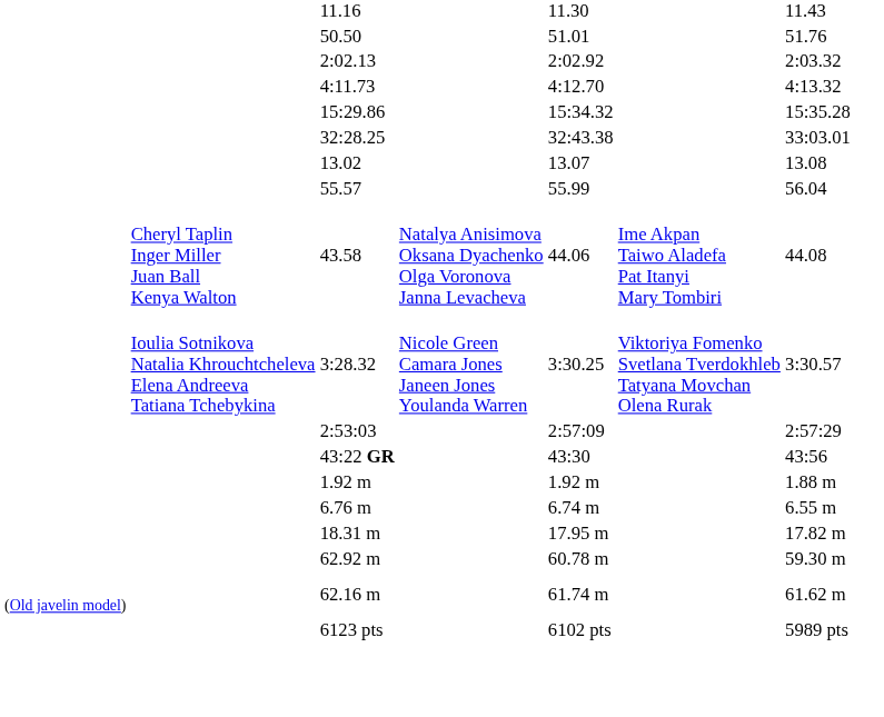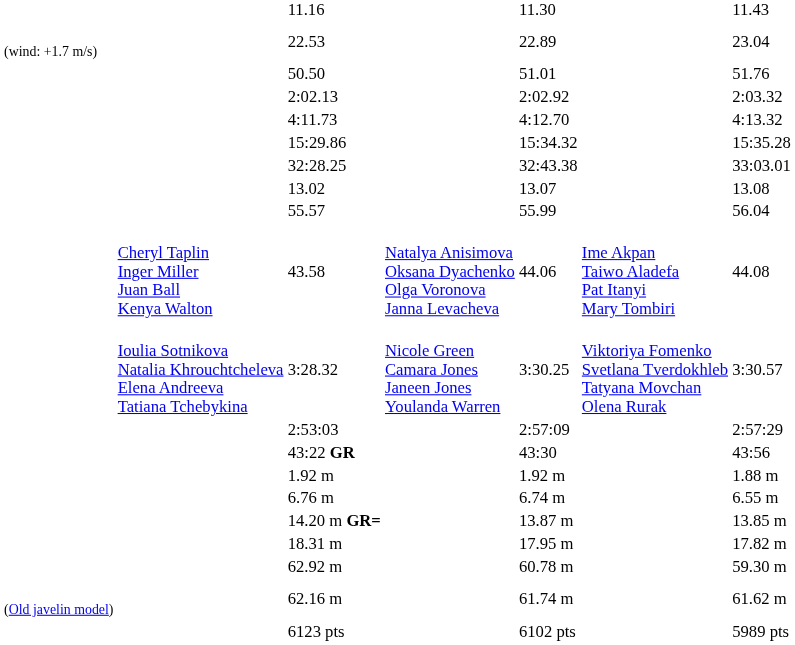 <table>
 <tr>
 <td></td>
 <td></td>
 <td>11.16</td>
 <td></td>
 <td>11.30</td>
 <td></td>
 <td>11.43</td>
+</tr>
+<tr>
+<td><br><small>(wind: +1.7 m/s)</small></td>
+<td></td>
+<td>22.53</td>
+<td></td>
+<td>22.89</td>
+<td></td>
+<td>23.04</td>
 </tr>
 <tr>
 <td></td>
 <td></td>
 <td>50.50</td>
 <td></td>
 <td>51.01</td>
 <td></td>
 <td>51.76</td>
 </tr>
 <tr>
 <td></td>
 <td></td>
 <td>2:02.13</td>
 <td></td>
 <td>2:02.92</td>
 <td></td>
 <td>2:03.32</td>
 </tr>
 <tr>
 <td></td>
 <td></td>
 <td>4:11.73</td>
 <td></td>
 <td>4:12.70</td>
 <td></td>
 <td>4:13.32</td>
 </tr>
 <tr>
 <td></td>
 <td></td>
 <td>15:29.86</td>
 <td></td>
 <td>15:34.32</td>
 <td></td>
 <td>15:35.28</td>
 </tr>
 <tr>
 <td></td>
 <td></td>
 <td>32:28.25</td>
 <td></td>
 <td>32:43.38</td>
 <td></td>
 <td>33:03.01</td>
 </tr>
 <tr>
 <td></td>
 <td></td>
 <td>13.02</td>
 <td></td>
 <td>13.07</td>
 <td></td>
 <td>13.08</td>
 </tr>
 <tr>
 <td></td>
 <td></td>
 <td>55.57</td>
 <td></td>
 <td>55.99</td>
 <td></td>
 <td>56.04</td>
 </tr>
 <tr>
 <td></td>
 <td><br><a href='#'>Cheryl Taplin</a><br><a href='#'>Inger Miller</a><br><a href='#'>Juan Ball</a><br><a href='#'>Kenya Walton</a></td>
 <td>43.58</td>
 <td><br><a href='#'>Natalya Anisimova</a><br><a href='#'>Oksana Dyachenko</a><br><a href='#'>Olga Voronova</a><br><a href='#'>Janna Levacheva</a></td>
 <td>44.06</td>
 <td><br><a href='#'>Ime Akpan</a><br><a href='#'>Taiwo Aladefa</a><br><a href='#'>Pat Itanyi</a><br><a href='#'>Mary Tombiri</a></td>
 <td>44.08</td>
 </tr>
 <tr>
 <td></td>
 <td><br><a href='#'>Ioulia Sotnikova</a><br><a href='#'>Natalia Khrouchtcheleva</a><br><a href='#'>Elena Andreeva</a><br><a href='#'>Tatiana Tchebykina</a></td>
 <td>3:28.32</td>
 <td><br><a href='#'>Nicole Green</a><br><a href='#'>Camara Jones</a><br><a href='#'>Janeen Jones</a><br><a href='#'>Youlanda Warren</a></td>
 <td>3:30.25</td>
 <td><br><a href='#'>Viktoriya Fomenko</a><br><a href='#'>Svetlana Tverdokhleb</a><br><a href='#'>Tatyana Movchan</a><br><a href='#'>Olena Rurak</a></td>
 <td>3:30.57</td>
 </tr>
 <tr>
 <td></td>
 <td></td>
 <td>2:53:03</td>
 <td></td>
 <td>2:57:09</td>
 <td></td>
 <td>2:57:29</td>
 </tr>
 <tr>
 <td></td>
 <td></td>
 <td>43:22 <strong>GR</strong></td>
 <td></td>
 <td>43:30</td>
 <td></td>
 <td>43:56</td>
 </tr>
 <tr>
 <td></td>
 <td></td>
 <td>1.92 m</td>
 <td></td>
 <td>1.92 m</td>
 <td></td>
 <td>1.88 m</td>
 </tr>
 <tr>
 <td></td>
 <td></td>
 <td>6.76 m</td>
 <td></td>
 <td>6.74 m</td>
 <td></td>
 <td>6.55 m</td>
 </tr>
 <tr>
 <td></td>
 <td></td>
+<td>14.20 m <strong>GR=</strong></td>
+<td></td>
+<td>13.87 m</td>
+<td></td>
+<td>13.85 m</td>
+</tr>
+<tr>
+<td></td>
+<td></td>
 <td>18.31 m</td>
 <td></td>
 <td>17.95 m</td>
 <td></td>
 <td>17.82 m</td>
 </tr>
 <tr>
 <td></td>
 <td></td>
 <td>62.92 m</td>
 <td></td>
 <td>60.78 m</td>
 <td></td>
 <td>59.30 m</td>
 </tr>
 <tr>
 <td><br><small>(<a href='#'>Old javelin model</a>)</small></td>
 <td></td>
 <td>62.16 m</td>
 <td></td>
 <td>61.74 m</td>
 <td></td>
 <td>61.62 m</td>
 </tr>
 <tr>
 <td></td>
 <td></td>
 <td>6123 pts</td>
 <td></td>
 <td>6102 pts</td>
 <td></td>
 <td>5989 pts</td>
 </tr>
 </table>
